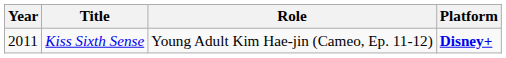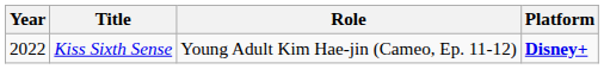 <table class="wikitable sortable">
 <tr>
 <th>Year</th>
 <th>Title</th>
 <th>Role</th>
 <th class="unsortable">Platform</th>
 </tr>
 <tr>
-<td>2011</td>
+<td>2022</td>
 <td><em><a href='#'>Kiss Sixth Sense</a></em></td>
 <td>Young Adult Kim Hae-jin (Cameo, Ep. 11-12)</td>
 <td><strong><a href='#'>Disney+</a></strong></td>
 </tr>
 </table>
